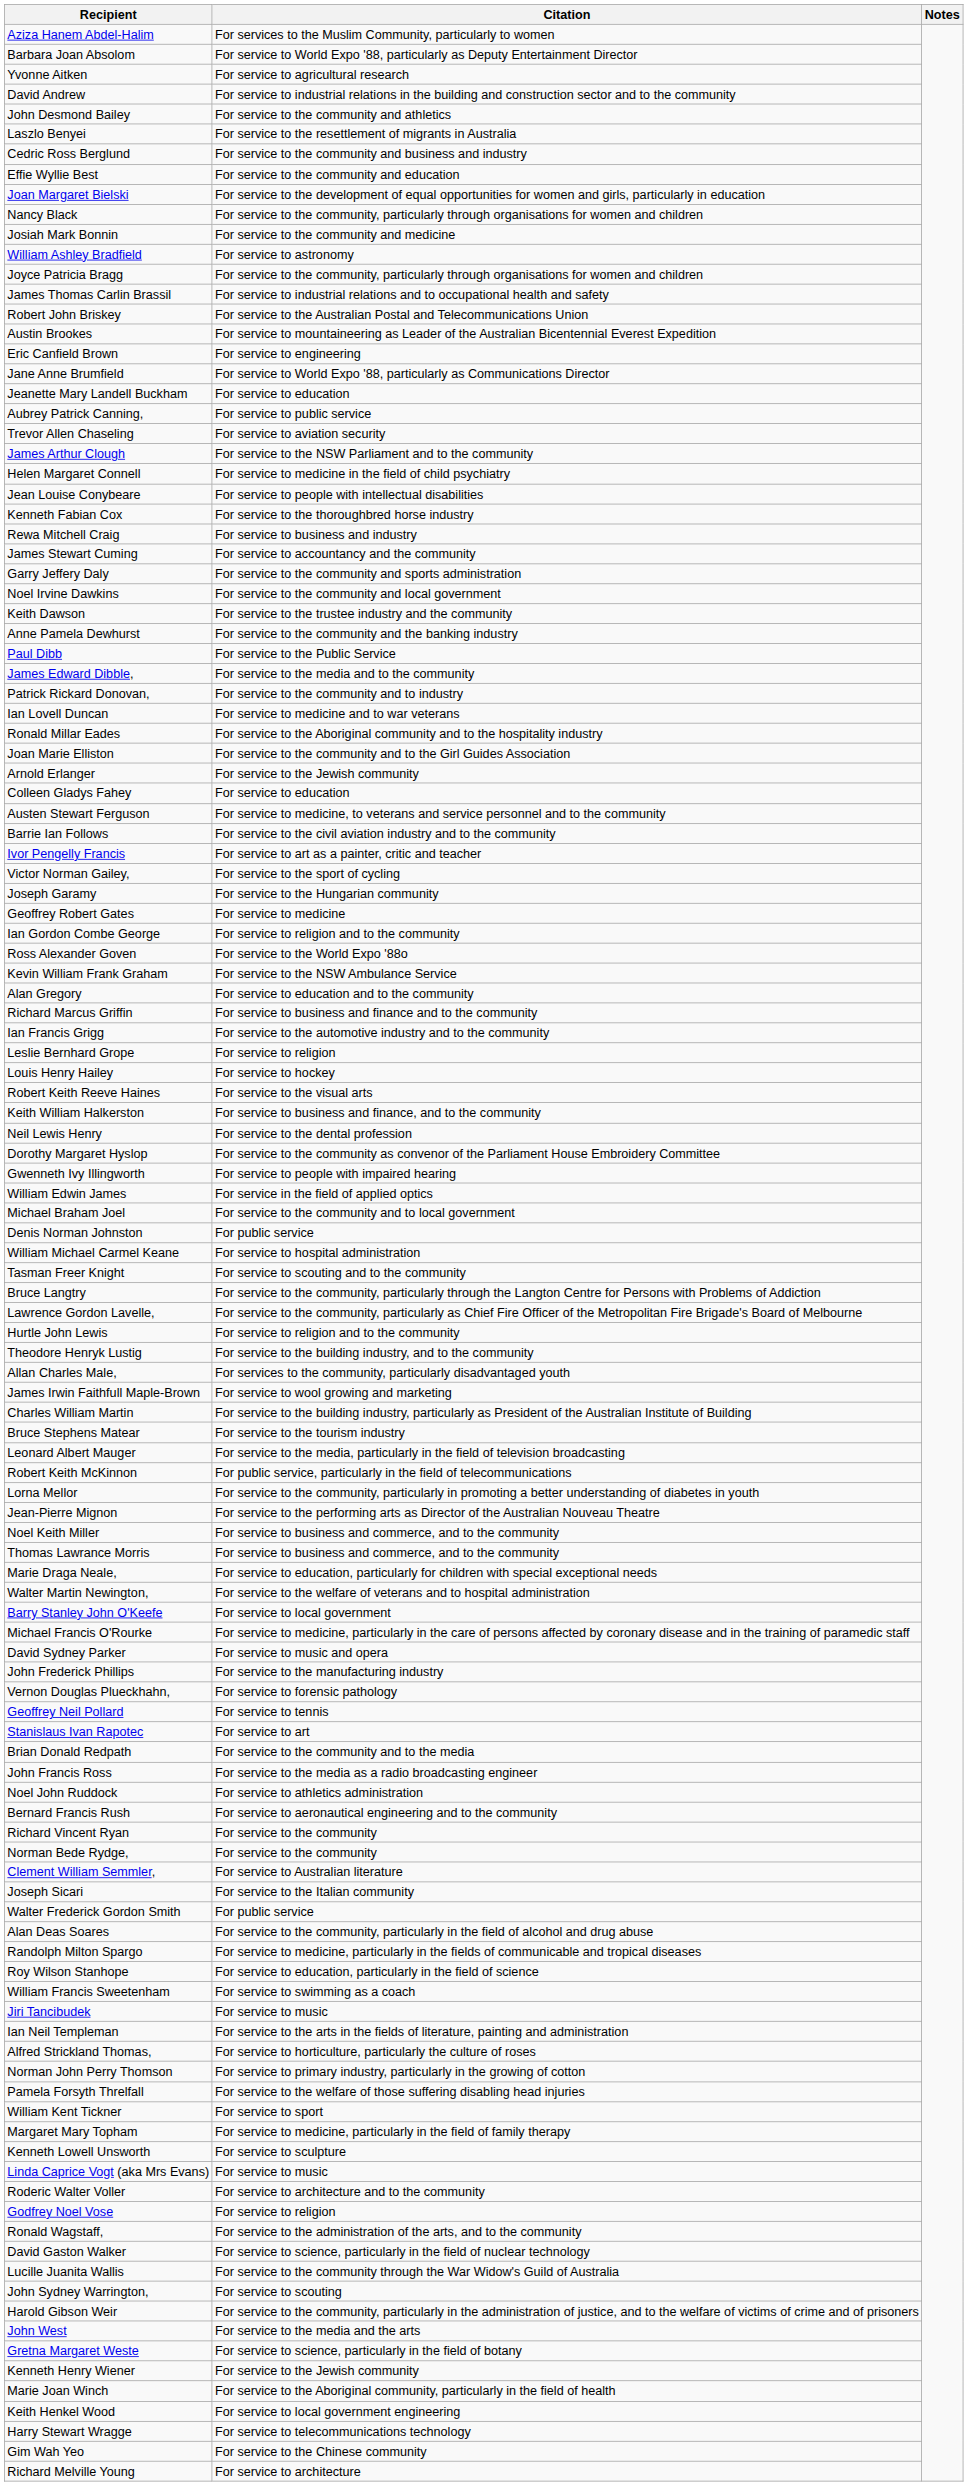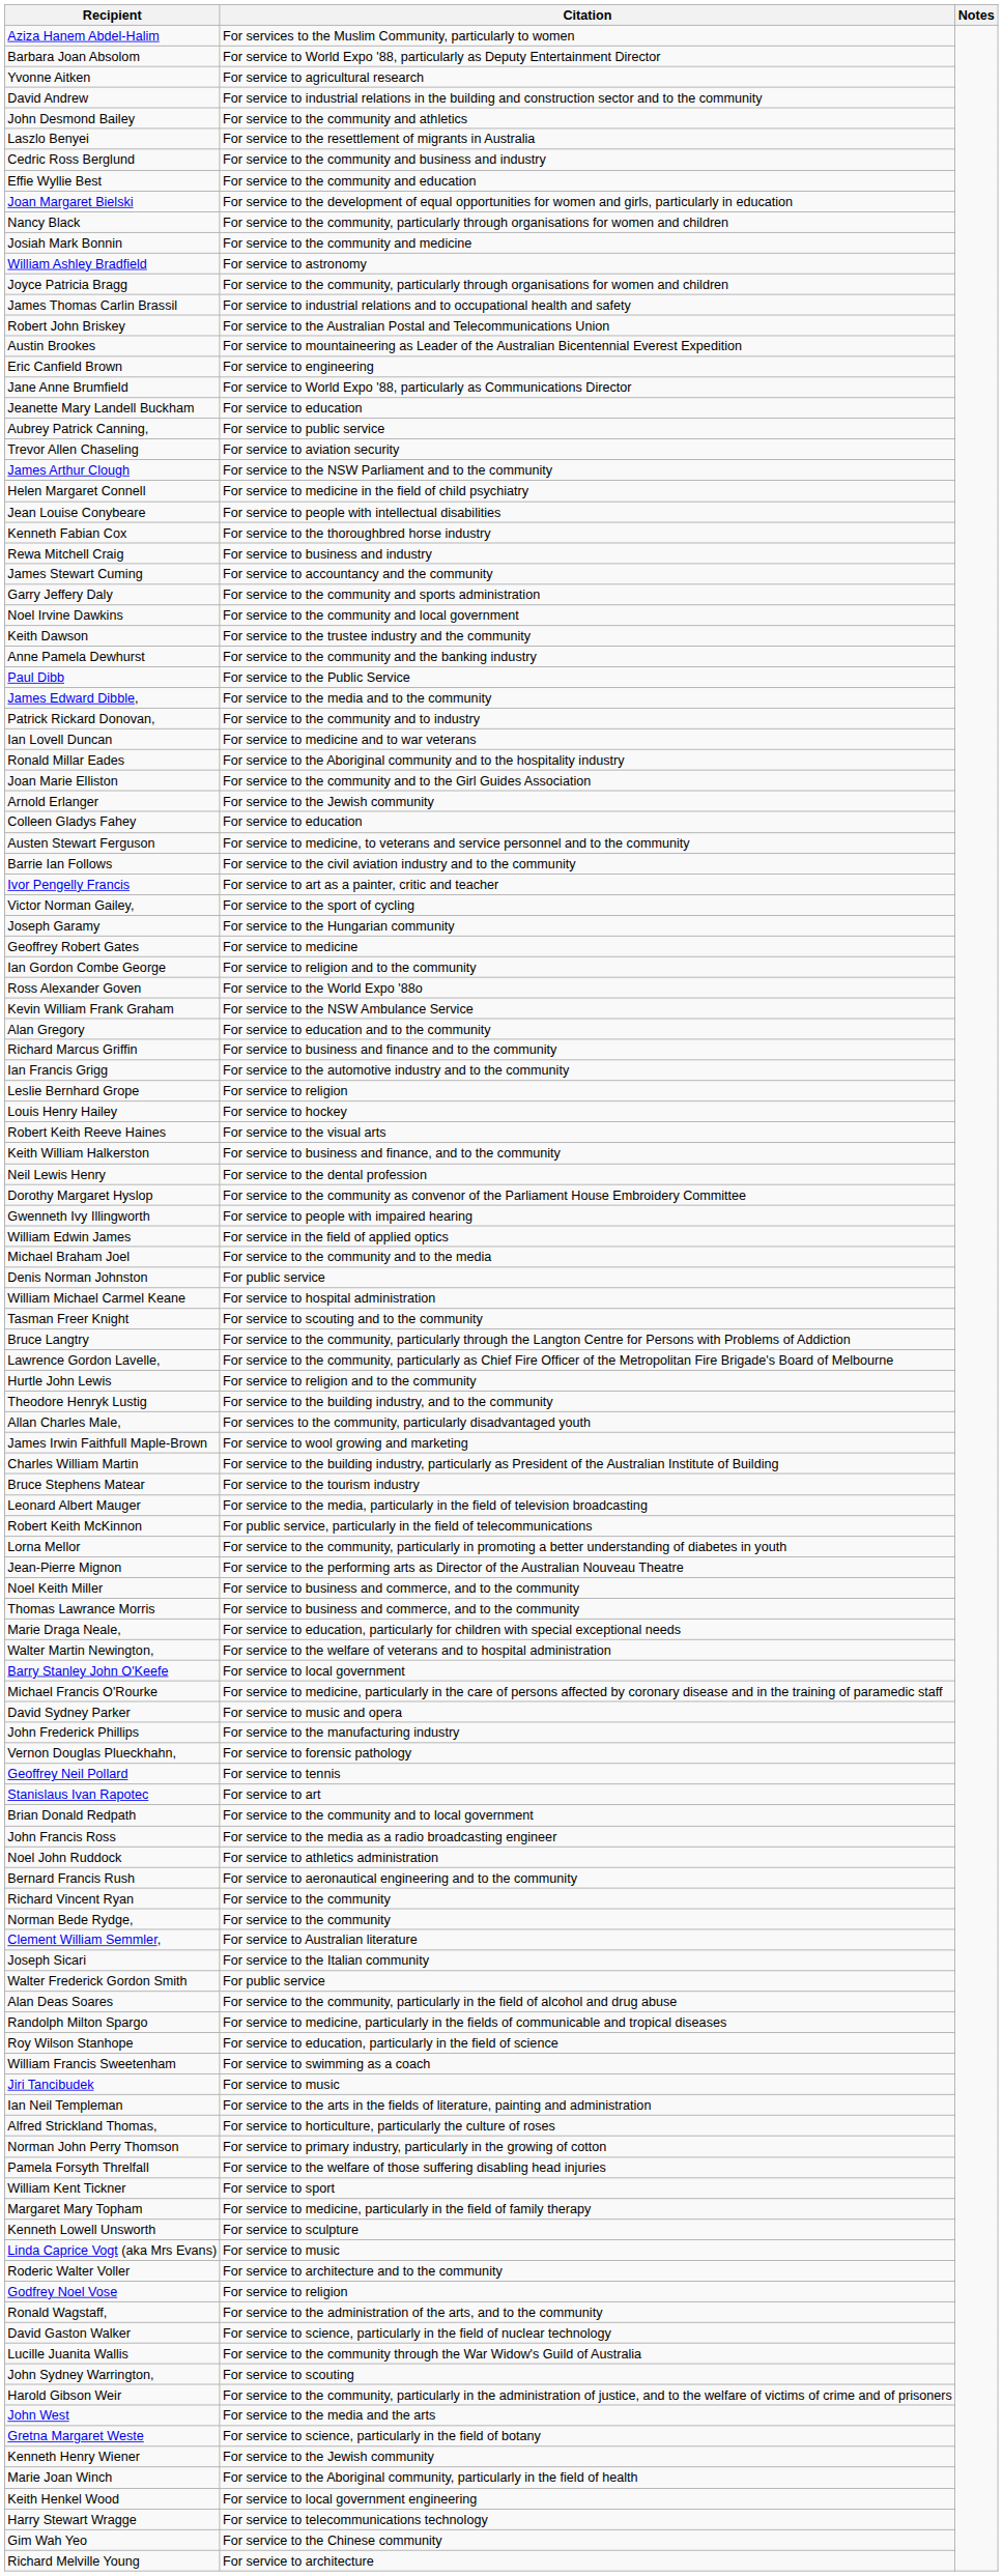 <table class="wikitable" style="font-size:95%;">
 <tr>
 <th>Recipient</th>
 <th>Citation</th>
 <th>Notes</th>
 </tr>
 <tr>
 <td><a href='#'>Aziza Hanem Abdel-Halim</a></td>
 <td>For services to the Muslim Community, particularly to women</td>
 <td rowspan=200></td>
 </tr>
 <tr>
 <td>Barbara Joan Absolom</td>
 <td>For service to World Expo '88, particularly as Deputy Entertainment Director</td>
 </tr>
 <tr>
 <td> Yvonne Aitken</td>
 <td>For service to agricultural research</td>
 </tr>
 <tr>
 <td>David Andrew</td>
 <td>For service to industrial relations in the building and construction sector and to the community</td>
 </tr>
 <tr>
 <td>John Desmond Bailey</td>
 <td>For service to the community and athletics</td>
 </tr>
 <tr>
 <td> Laszlo Benyei</td>
 <td>For service to the resettlement of migrants in Australia</td>
 </tr>
 <tr>
 <td>Cedric Ross Berglund</td>
 <td>For service to the community and business and industry</td>
 </tr>
 <tr>
 <td>Effie Wyllie Best</td>
 <td>For service to the community and education</td>
 </tr>
 <tr>
 <td><a href='#'>Joan Margaret Bielski</a></td>
 <td>For service to the development of equal opportunities for women and girls, particularly in education</td>
 </tr>
 <tr>
 <td>Nancy Black</td>
 <td>For service to the community, particularly through organisations for women and children</td>
 </tr>
 <tr>
 <td> Josiah Mark Bonnin</td>
 <td>For service to the community and medicine</td>
 </tr>
 <tr>
 <td><a href='#'>William Ashley Bradfield</a></td>
 <td>For service to astronomy</td>
 </tr>
 <tr>
 <td>Joyce Patricia Bragg</td>
 <td>For service to the community, particularly through organisations for women and children</td>
 </tr>
 <tr>
 <td>James Thomas Carlin Brassil</td>
 <td>For service to industrial relations and to occupational health and safety</td>
 </tr>
 <tr>
 <td>Robert John Briskey</td>
 <td>For service to the Australian Postal and Telecommunications Union</td>
 </tr>
 <tr>
 <td>Austin Brookes</td>
 <td>For service to mountaineering as Leader of the Australian Bicentennial Everest Expedition</td>
 </tr>
 <tr>
 <td>Eric Canfield Brown</td>
 <td>For service to engineering</td>
 </tr>
 <tr>
 <td>Jane Anne Brumfield</td>
 <td>For service to World Expo '88, particularly as Communications Director</td>
 </tr>
 <tr>
 <td>Jeanette Mary Landell Buckham</td>
 <td>For service to education</td>
 </tr>
 <tr>
 <td> Aubrey Patrick Canning, </td>
 <td>For service to public service</td>
 </tr>
 <tr>
 <td>Trevor Allen Chaseling</td>
 <td>For service to aviation security</td>
 </tr>
 <tr>
 <td><a href='#'>James Arthur Clough</a></td>
 <td>For service to the NSW Parliament and to the community</td>
 </tr>
 <tr>
 <td> Helen Margaret Connell</td>
 <td>For service to medicine in the field of child psychiatry</td>
 </tr>
 <tr>
 <td>Jean Louise Conybeare</td>
 <td>For service to people with intellectual disabilities</td>
 </tr>
 <tr>
 <td>Kenneth Fabian Cox</td>
 <td>For service to the thoroughbred horse industry</td>
 </tr>
 <tr>
 <td>Rewa Mitchell Craig</td>
 <td>For service to business and industry</td>
 </tr>
 <tr>
 <td>James Stewart Cuming</td>
 <td>For service to accountancy and the community</td>
 </tr>
 <tr>
 <td>Garry Jeffery Daly</td>
 <td>For service to the community and sports administration</td>
 </tr>
 <tr>
 <td>Noel Irvine Dawkins</td>
 <td>For service to the community and local government</td>
 </tr>
 <tr>
 <td>Keith Dawson</td>
 <td>For service to the trustee industry and the community</td>
 </tr>
 <tr>
 <td>Anne Pamela Dewhurst</td>
 <td>For service to the community and the banking industry</td>
 </tr>
 <tr>
 <td> <a href='#'>Paul Dibb</a></td>
 <td>For service to the Public Service</td>
 </tr>
 <tr>
 <td><a href='#'>James Edward Dibble</a>, </td>
 <td>For service to the media and to the community</td>
 </tr>
 <tr>
 <td>Patrick Rickard Donovan, </td>
 <td>For service to the community and to industry</td>
 </tr>
 <tr>
 <td> Ian Lovell Duncan</td>
 <td>For service to medicine and to war veterans</td>
 </tr>
 <tr>
 <td>Ronald Millar Eades</td>
 <td>For service to the Aboriginal community and to the hospitality industry</td>
 </tr>
 <tr>
 <td>Joan Marie Elliston</td>
 <td>For service to the community and to the Girl Guides Association</td>
 </tr>
 <tr>
 <td>Arnold Erlanger</td>
 <td>For service to the Jewish community</td>
 </tr>
 <tr>
 <td>Colleen Gladys Fahey</td>
 <td>For service to education</td>
 </tr>
 <tr>
 <td> Austen Stewart Ferguson</td>
 <td>For service to medicine, to veterans and service personnel and to the community</td>
 </tr>
 <tr>
 <td>Barrie Ian Follows</td>
 <td>For service to the civil aviation industry and to the community</td>
 </tr>
 <tr>
 <td><a href='#'>Ivor Pengelly Francis</a></td>
 <td>For service to art as a painter, critic and teacher</td>
 </tr>
 <tr>
 <td>Victor Norman Gailey, </td>
 <td>For service to the sport of cycling</td>
 </tr>
 <tr>
 <td>Joseph Garamy</td>
 <td>For service to the Hungarian community</td>
 </tr>
 <tr>
 <td> Geoffrey Robert Gates</td>
 <td>For service to medicine</td>
 </tr>
 <tr>
 <td> Ian Gordon Combe George</td>
 <td>For service to religion and to the community</td>
 </tr>
 <tr>
 <td>Ross Alexander Goven</td>
 <td>For service to the World Expo '88o</td>
 </tr>
 <tr>
 <td>Kevin William Frank Graham</td>
 <td>For service to the NSW Ambulance Service</td>
 </tr>
 <tr>
 <td> Alan Gregory</td>
 <td>For service to education and to the community</td>
 </tr>
 <tr>
 <td>Richard Marcus Griffin</td>
 <td>For service to business and finance and to the community</td>
 </tr>
 <tr>
 <td>Ian Francis Grigg</td>
 <td>For service to the automotive industry and to the community</td>
 </tr>
 <tr>
 <td> Leslie Bernhard Grope</td>
 <td>For service to religion</td>
 </tr>
 <tr>
 <td>Louis Henry Hailey</td>
 <td>For service to hockey</td>
 </tr>
 <tr>
 <td>Robert Keith Reeve Haines</td>
 <td>For service to the visual arts</td>
 </tr>
 <tr>
 <td>Keith William Halkerston</td>
 <td>For service to business and finance, and to the community</td>
 </tr>
 <tr>
 <td> Neil Lewis Henry</td>
 <td>For service to the dental profession</td>
 </tr>
 <tr>
 <td>Dorothy Margaret Hyslop</td>
 <td>For service to the community as convenor of the Parliament House Embroidery Committee</td>
 </tr>
 <tr>
 <td>Gwenneth Ivy Illingworth</td>
 <td>For service to people with impaired hearing</td>
 </tr>
 <tr>
 <td>William Edwin James</td>
 <td>For service in the field of applied optics</td>
 </tr>
 <tr>
 <td> Michael Braham Joel</td>
-<td>For service to the community and to local government</td>
+<td>For service to the community and to the media</td>
 </tr>
 <tr>
 <td>Denis Norman Johnston</td>
 <td>For public service</td>
 </tr>
 <tr>
 <td> William Michael Carmel Keane</td>
 <td>For service to hospital administration</td>
 </tr>
 <tr>
 <td>Tasman Freer Knight</td>
 <td>For service to scouting and to the community</td>
 </tr>
 <tr>
 <td>Bruce Langtry</td>
 <td>For service to the community, particularly through the Langton Centre for Persons with Problems of Addiction</td>
 </tr>
 <tr>
 <td>Lawrence Gordon Lavelle, </td>
 <td>For service to the community, particularly as Chief Fire Officer of the Metropolitan Fire Brigade's Board of Melbourne</td>
 </tr>
 <tr>
 <td> Hurtle John Lewis</td>
 <td>For service to religion and to the community</td>
 </tr>
 <tr>
 <td>Theodore Henryk Lustig</td>
 <td>For service to the building industry, and to the community</td>
 </tr>
 <tr>
 <td> Allan Charles Male, </td>
 <td>For services to the community, particularly disadvantaged youth</td>
 </tr>
 <tr>
 <td>James Irwin Faithfull Maple-Brown</td>
 <td>For service to wool growing and marketing</td>
 </tr>
 <tr>
 <td>Charles William Martin</td>
 <td>For service to the building industry, particularly as President of the Australian Institute of Building</td>
 </tr>
 <tr>
 <td>Bruce Stephens Matear</td>
 <td>For service to the tourism industry</td>
 </tr>
 <tr>
 <td>Leonard Albert Mauger</td>
 <td>For service to the media, particularly in the field of television broadcasting</td>
 </tr>
 <tr>
 <td>Robert Keith McKinnon</td>
 <td>For public service, particularly in the field of telecommunications</td>
 </tr>
 <tr>
 <td>Lorna Mellor</td>
 <td>For service to the community, particularly in promoting a better understanding of diabetes in youth</td>
 </tr>
 <tr>
 <td>Jean-Pierre Mignon</td>
 <td>For service to the performing arts as Director of the Australian Nouveau Theatre</td>
 </tr>
 <tr>
 <td>Noel Keith Miller</td>
 <td>For service to business and commerce, and to the community</td>
 </tr>
 <tr>
 <td>Thomas Lawrance Morris</td>
 <td>For service to business and commerce, and to the community</td>
 </tr>
 <tr>
 <td> Marie Draga Neale, </td>
 <td>For service to education, particularly for children with special exceptional needs</td>
 </tr>
 <tr>
 <td>Walter Martin Newington, </td>
 <td>For service to the welfare of veterans and to hospital administration</td>
 </tr>
 <tr>
 <td><a href='#'>Barry Stanley John O'Keefe</a> </td>
 <td>For service to local government</td>
 </tr>
 <tr>
 <td> Michael Francis O'Rourke</td>
 <td>For service to medicine, particularly in the care of persons affected by coronary disease and in the training of paramedic staff</td>
 </tr>
 <tr>
 <td>David Sydney Parker</td>
 <td>For service to music and opera</td>
 </tr>
 <tr>
 <td>John Frederick Phillips</td>
 <td>For service to the manufacturing industry</td>
 </tr>
 <tr>
 <td> Vernon Douglas Plueckhahn, </td>
 <td>For service to forensic pathology</td>
 </tr>
 <tr>
 <td><a href='#'>Geoffrey Neil Pollard</a></td>
 <td>For service to tennis</td>
 </tr>
 <tr>
 <td><a href='#'>Stanislaus Ivan Rapotec</a></td>
 <td>For service to art</td>
 </tr>
 <tr>
 <td>Brian Donald Redpath</td>
-<td>For service to the community and to the media</td>
+<td>For service to the community and to local government</td>
 </tr>
 <tr>
 <td>John Francis Ross</td>
 <td>For service to the media as a radio broadcasting engineer</td>
 </tr>
 <tr>
 <td>Noel John Ruddock</td>
 <td>For service to athletics administration</td>
 </tr>
 <tr>
 <td>Bernard Francis Rush</td>
 <td>For service to aeronautical engineering and to the community</td>
 </tr>
 <tr>
 <td>Richard Vincent Ryan</td>
 <td>For service to the community</td>
 </tr>
 <tr>
 <td>Norman Bede Rydge, </td>
 <td>For service to the community</td>
 </tr>
 <tr>
 <td> <a href='#'>Clement William Semmler</a>, </td>
 <td>For service to Australian literature</td>
 </tr>
 <tr>
 <td>Joseph Sicari</td>
 <td>For service to the Italian community</td>
 </tr>
 <tr>
 <td>Walter Frederick Gordon Smith</td>
 <td>For public service</td>
 </tr>
 <tr>
 <td> Alan Deas Soares</td>
 <td>For service to the community, particularly in the field of alcohol and drug abuse</td>
 </tr>
 <tr>
 <td> Randolph Milton Spargo</td>
 <td>For service to medicine, particularly in the fields of communicable and tropical diseases</td>
 </tr>
 <tr>
 <td>Roy Wilson Stanhope</td>
 <td>For service to education, particularly in the field of science</td>
 </tr>
 <tr>
 <td>William Francis Sweetenham</td>
 <td>For service to swimming as a coach</td>
 </tr>
 <tr>
 <td><a href='#'>Jiri Tancibudek</a></td>
 <td>For service to music</td>
 </tr>
 <tr>
 <td>Ian Neil Templeman</td>
 <td>For service to the arts in the fields of literature, painting and administration</td>
 </tr>
 <tr>
 <td> Alfred Strickland Thomas, </td>
 <td>For service to horticulture, particularly the culture of roses</td>
 </tr>
 <tr>
 <td> Norman John Perry Thomson</td>
 <td>For service to primary industry, particularly in the growing of cotton</td>
 </tr>
 <tr>
 <td>Pamela Forsyth Threlfall</td>
 <td>For service to the welfare of those suffering disabling head injuries</td>
 </tr>
 <tr>
 <td>William Kent Tickner</td>
 <td>For service to sport</td>
 </tr>
 <tr>
 <td>Margaret Mary Topham</td>
 <td>For service to medicine, particularly in the field of family therapy</td>
 </tr>
 <tr>
 <td>Kenneth Lowell Unsworth</td>
 <td>For service to sculpture</td>
 </tr>
 <tr>
 <td><a href='#'>Linda Caprice Vogt</a> (aka Mrs Evans)</td>
 <td>For service to music</td>
 </tr>
 <tr>
 <td>Roderic Walter Voller</td>
 <td>For service to architecture and to the community</td>
 </tr>
 <tr>
 <td> <a href='#'>Godfrey Noel Vose</a></td>
 <td>For service to religion</td>
 </tr>
 <tr>
 <td>Ronald Wagstaff, </td>
 <td>For service to the administration of the arts, and to the community</td>
 </tr>
 <tr>
 <td> David Gaston Walker</td>
 <td>For service to science, particularly in the field of nuclear technology</td>
 </tr>
 <tr>
 <td>Lucille Juanita Wallis</td>
 <td>For service to the community through the War Widow's Guild of Australia</td>
 </tr>
 <tr>
 <td>John Sydney Warrington, </td>
 <td>For service to scouting</td>
 </tr>
 <tr>
 <td> Harold Gibson Weir</td>
 <td>For service to the community, particularly in the administration of justice, and to the welfare of victims of crime and of prisoners</td>
 </tr>
 <tr>
 <td><a href='#'>John West</a></td>
 <td>For service to the media and the arts</td>
 </tr>
 <tr>
 <td> <a href='#'>Gretna Margaret Weste</a></td>
 <td>For service to science, particularly in the field of botany</td>
 </tr>
 <tr>
 <td>Kenneth Henry Wiener</td>
 <td>For service to the Jewish community</td>
 </tr>
 <tr>
 <td>Marie Joan Winch</td>
 <td>For service to the Aboriginal community, particularly in the field of health</td>
 </tr>
 <tr>
 <td>Keith Henkel Wood</td>
 <td>For service to local government engineering</td>
 </tr>
 <tr>
 <td>Harry Stewart Wragge</td>
 <td>For service to telecommunications technology</td>
 </tr>
 <tr>
 <td>Gim Wah Yeo</td>
 <td>For service to the Chinese community</td>
 </tr>
 <tr>
 <td>Richard Melville Young</td>
 <td>For service to architecture</td>
 </tr>
 </table>
